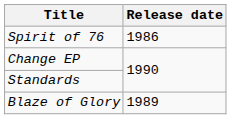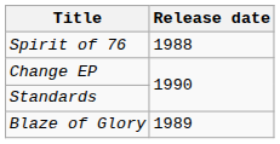 <table class="wikitable">
 <tr>
 <th>Title</th>
 <th>Release date</th>
 </tr>
 <tr>
 <td><em>Spirit of 76</em></td>
-<td>1986</td>
+<td>1988</td>
 </tr>
 <tr>
 <td><em>Change EP</em></td>
 <td rowspan="2">1990</td>
 </tr>
 <tr>
 <td><em>Standards</em></td>
 </tr>
 <tr>
 <td><em>Blaze of Glory</em></td>
 <td>1989</td>
 </tr>
 </table>
